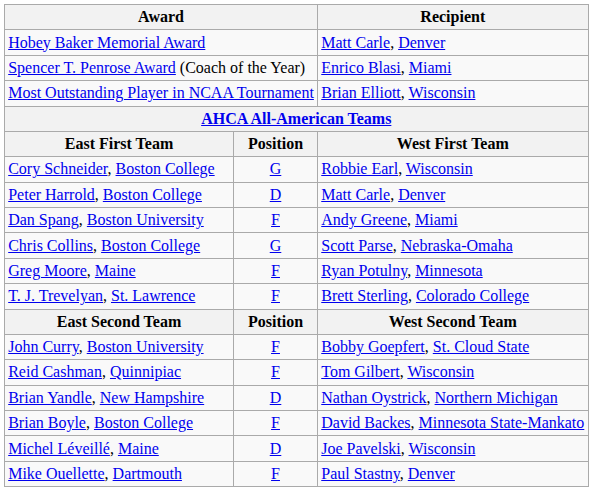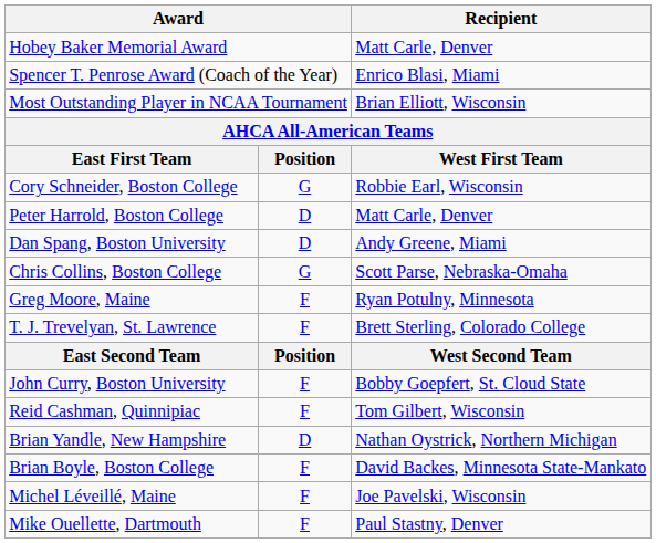 <table class="wikitable">
 <tr>
 <th colspan=2>Award</th>
 <th>Recipient</th>
 </tr>
 <tr>
 <td colspan=2><a href='#'>Hobey Baker Memorial Award</a></td>
 <td><a href='#'>Matt Carle</a>, <a href='#'>Denver</a></td>
 </tr>
 <tr>
 <td colspan=2><a href='#'>Spencer T. Penrose Award</a> (Coach of the Year)</td>
 <td><a href='#'>Enrico Blasi</a>, <a href='#'>Miami</a></td>
 </tr>
 <tr>
 <td colspan=2><a href='#'>Most Outstanding Player in NCAA Tournament</a></td>
 <td><a href='#'>Brian Elliott</a>, <a href='#'>Wisconsin</a></td>
 </tr>
 <tr>
 <th colspan=3><a href='#'>AHCA All-American Teams</a></th>
 </tr>
 <tr>
 <th>East First Team</th>
 <th>  Position  </th>
 <th>West First Team</th>
 </tr>
 <tr>
 <td><a href='#'>Cory Schneider</a>, <a href='#'>Boston College</a></td>
 <td align=center><a href='#'>G</a></td>
 <td><a href='#'>Robbie Earl</a>, <a href='#'>Wisconsin</a></td>
 </tr>
 <tr>
 <td><a href='#'>Peter Harrold</a>, <a href='#'>Boston College</a></td>
 <td align=center><a href='#'>D</a></td>
 <td><a href='#'>Matt Carle</a>, <a href='#'>Denver</a></td>
 </tr>
 <tr>
 <td><a href='#'>Dan Spang</a>, <a href='#'>Boston University</a></td>
-<td align=center><a href='#'>F</a></td>
+<td align=center><a href='#'>D</a></td>
 <td><a href='#'>Andy Greene</a>, <a href='#'>Miami</a></td>
 </tr>
 <tr>
 <td><a href='#'>Chris Collins</a>, <a href='#'>Boston College</a></td>
 <td align=center><a href='#'>G</a></td>
 <td><a href='#'>Scott Parse</a>, <a href='#'>Nebraska-Omaha</a></td>
 </tr>
 <tr>
 <td><a href='#'>Greg Moore</a>, <a href='#'>Maine</a></td>
 <td align=center><a href='#'>F</a></td>
 <td><a href='#'>Ryan Potulny</a>, <a href='#'>Minnesota</a></td>
 </tr>
 <tr>
 <td><a href='#'>T. J. Trevelyan</a>, <a href='#'>St. Lawrence</a></td>
 <td align=center><a href='#'>F</a></td>
 <td><a href='#'>Brett Sterling</a>, <a href='#'>Colorado College</a></td>
 </tr>
 <tr>
 <th>East Second Team</th>
 <th>  Position  </th>
 <th>West Second Team</th>
 </tr>
 <tr>
 <td><a href='#'>John Curry</a>, <a href='#'>Boston University</a></td>
 <td align=center><a href='#'>F</a></td>
 <td><a href='#'>Bobby Goepfert</a>, <a href='#'>St. Cloud State</a></td>
 </tr>
 <tr>
 <td><a href='#'>Reid Cashman</a>, <a href='#'>Quinnipiac</a></td>
 <td align=center><a href='#'>F</a></td>
 <td><a href='#'>Tom Gilbert</a>, <a href='#'>Wisconsin</a></td>
 </tr>
 <tr>
 <td><a href='#'>Brian Yandle</a>, <a href='#'>New Hampshire</a></td>
 <td align=center><a href='#'>D</a></td>
 <td><a href='#'>Nathan Oystrick</a>, <a href='#'>Northern Michigan</a></td>
 </tr>
 <tr>
 <td><a href='#'>Brian Boyle</a>, <a href='#'>Boston College</a></td>
 <td align=center><a href='#'>F</a></td>
 <td><a href='#'>David Backes</a>, <a href='#'>Minnesota State-Mankato</a></td>
 </tr>
 <tr>
 <td><a href='#'>Michel Léveillé</a>, <a href='#'>Maine</a></td>
-<td align=center><a href='#'>D</a></td>
+<td align=center><a href='#'>F</a></td>
 <td><a href='#'>Joe Pavelski</a>, <a href='#'>Wisconsin</a></td>
 </tr>
 <tr>
 <td><a href='#'>Mike Ouellette</a>, <a href='#'>Dartmouth</a></td>
 <td align=center><a href='#'>F</a></td>
 <td><a href='#'>Paul Stastny</a>, <a href='#'>Denver</a></td>
 </tr>
 </table>
